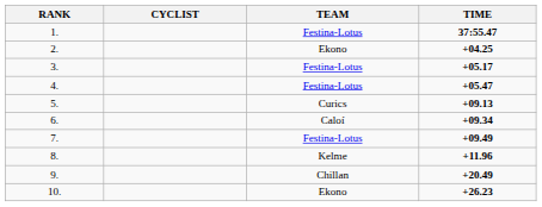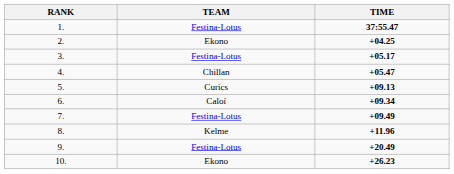 <table class=wikitable style="font-size:90%" width="80%">
 <tr>
 <th>RANK</th>
-<th>CYCLIST</th>
 <th>TEAM</th>
 <th>TIME</th>
 </tr>
 <tr>
 <td align="center">1.</td>
-<td></td>
 <td align="center"><a href='#'>Festina-Lotus</a></td>
 <td align="center"><strong>37:55.47</strong></td>
 </tr>
 <tr>
 <td align="center">2.</td>
-<td></td>
 <td align="center">Ekono</td>
 <td align="center"><strong>+04.25</strong></td>
 </tr>
 <tr>
 <td align="center">3.</td>
-<td></td>
 <td align="center"><a href='#'>Festina-Lotus</a></td>
 <td align="center"><strong>+05.17</strong></td>
 </tr>
 <tr>
 <td align="center">4.</td>
-<td></td>
-<td align="center"><a href='#'>Festina-Lotus</a></td>
+<td align="center">Chillan</td>
 <td align="center"><strong>+05.47</strong></td>
 </tr>
 <tr>
 <td align="center">5.</td>
-<td></td>
 <td align="center">Curics</td>
 <td align="center"><strong>+09.13</strong></td>
 </tr>
 <tr>
 <td align="center">6.</td>
-<td></td>
 <td align="center">Caloí</td>
 <td align="center"><strong>+09.34</strong></td>
 </tr>
 <tr>
 <td align="center">7.</td>
-<td></td>
 <td align="center"><a href='#'>Festina-Lotus</a></td>
 <td align="center"><strong>+09.49</strong></td>
 </tr>
 <tr>
 <td align="center">8.</td>
-<td></td>
 <td align="center">Kelme</td>
 <td align="center"><strong>+11.96</strong></td>
 </tr>
 <tr>
 <td align="center">9.</td>
-<td></td>
-<td align="center">Chillan</td>
+<td align="center"><a href='#'>Festina-Lotus</a></td>
 <td align="center"><strong>+20.49</strong></td>
 </tr>
 <tr>
 <td align="center">10.</td>
-<td></td>
 <td align="center">Ekono</td>
 <td align="center"><strong>+26.23</strong></td>
 </tr>
 </table>
